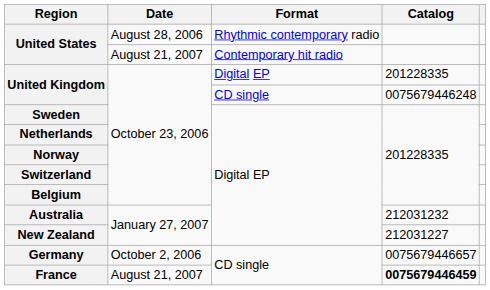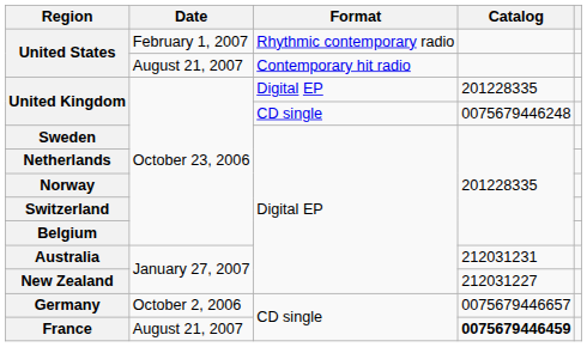 <table class="wikitable plainrowheaders">
 <tr>
 <th>Region</th>
 <th>Date</th>
 <th>Format</th>
 <th>Catalog</th>
 <th scope="col"></th>
 </tr>
 <tr>
 <th scope="row" rowspan="2">United States</th>
-<td>August 28, 2006</td>
+<td>February 1, 2007</td>
 <td><a href='#'>Rhythmic contemporary</a> radio</td>
 <td></td>
 <td></td>
 </tr>
 <tr>
 <td>August 21, 2007</td>
 <td><a href='#'>Contemporary hit radio</a></td>
 <td></td>
 <td></td>
 </tr>
 <tr>
 <th scope="row" rowspan="2">United Kingdom</th>
 <td rowspan="7">October 23, 2006</td>
 <td><a href='#'>Digital</a> <a href='#'>EP</a></td>
 <td>201228335</td>
 <td></td>
 </tr>
 <tr>
 <td><a href='#'>CD single</a></td>
 <td>0075679446248</td>
 <td></td>
 </tr>
 <tr>
 <th scope="row">Sweden</th>
 <td rowspan="7">Digital EP</td>
 <td rowspan="5">201228335</td>
 <td></td>
 </tr>
 <tr>
 <th scope="row">Netherlands</th>
 <td></td>
 </tr>
 <tr>
 <th scope="row">Norway</th>
 <td></td>
 </tr>
 <tr>
 <th scope="row">Switzerland</th>
 <td></td>
 </tr>
 <tr>
 <th scope="row">Belgium</th>
 <td></td>
 </tr>
 <tr>
 <th scope="row">Australia</th>
 <td rowspan="2">January 27, 2007</td>
-<td>212031232</td>
+<td>212031231</td>
 <td></td>
 </tr>
 <tr>
 <th scope="row">New Zealand</th>
 <td>212031227</td>
 <td></td>
 </tr>
 <tr>
 <th scope="row">Germany</th>
 <td>October 2, 2006</td>
 <td rowspan="2">CD single</td>
 <td>0075679446657</td>
 <td></td>
 </tr>
 <tr>
 <th scope="row">France</th>
 <td>August 21, 2007</td>
 <td><strong>0075679446459</strong></td>
 <td></td>
 </tr>
 </table>
